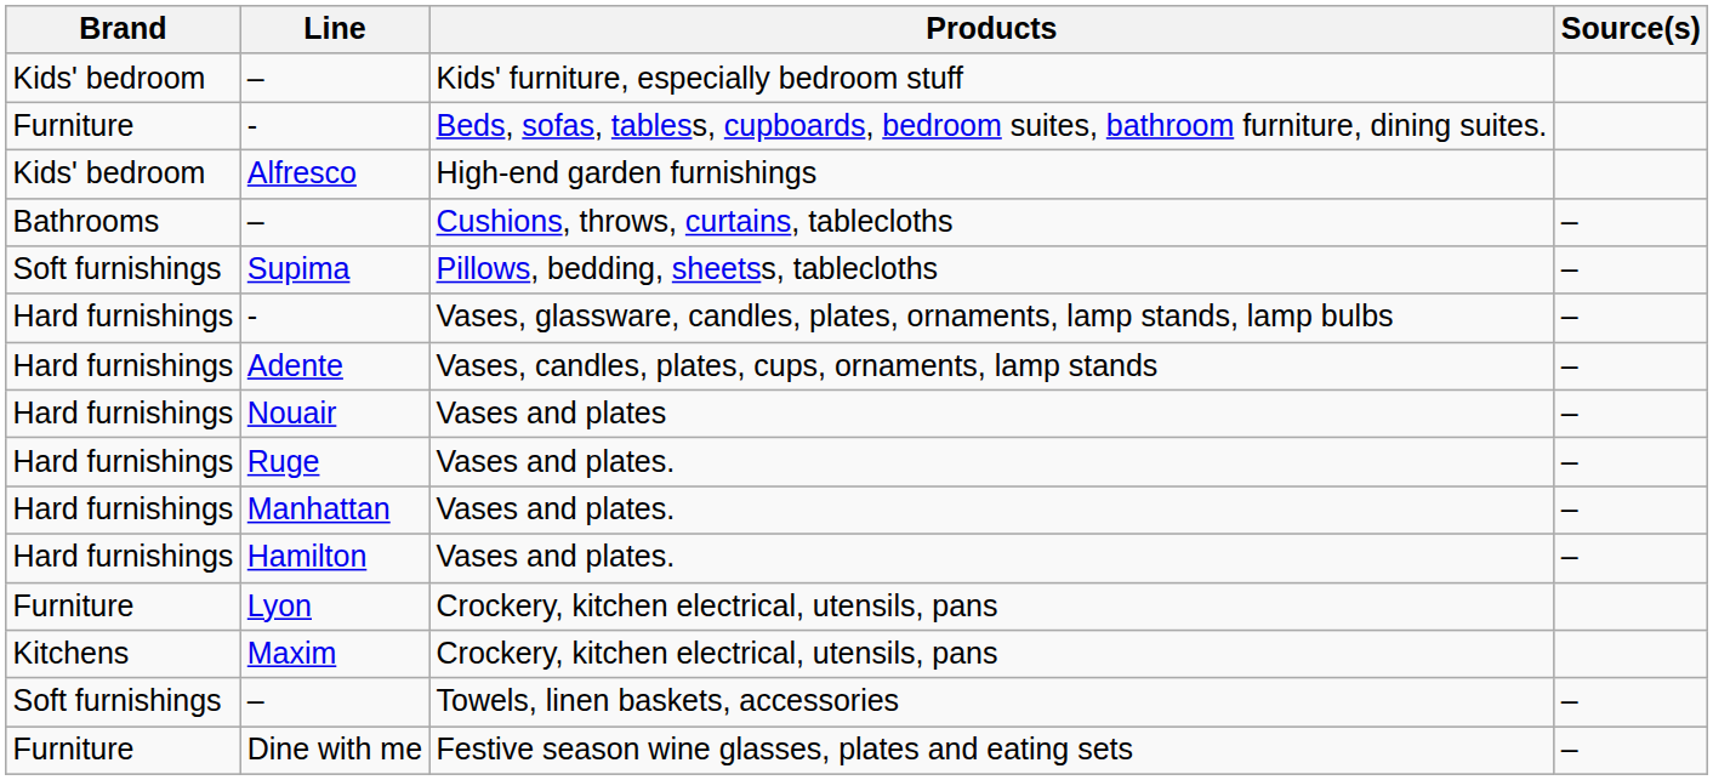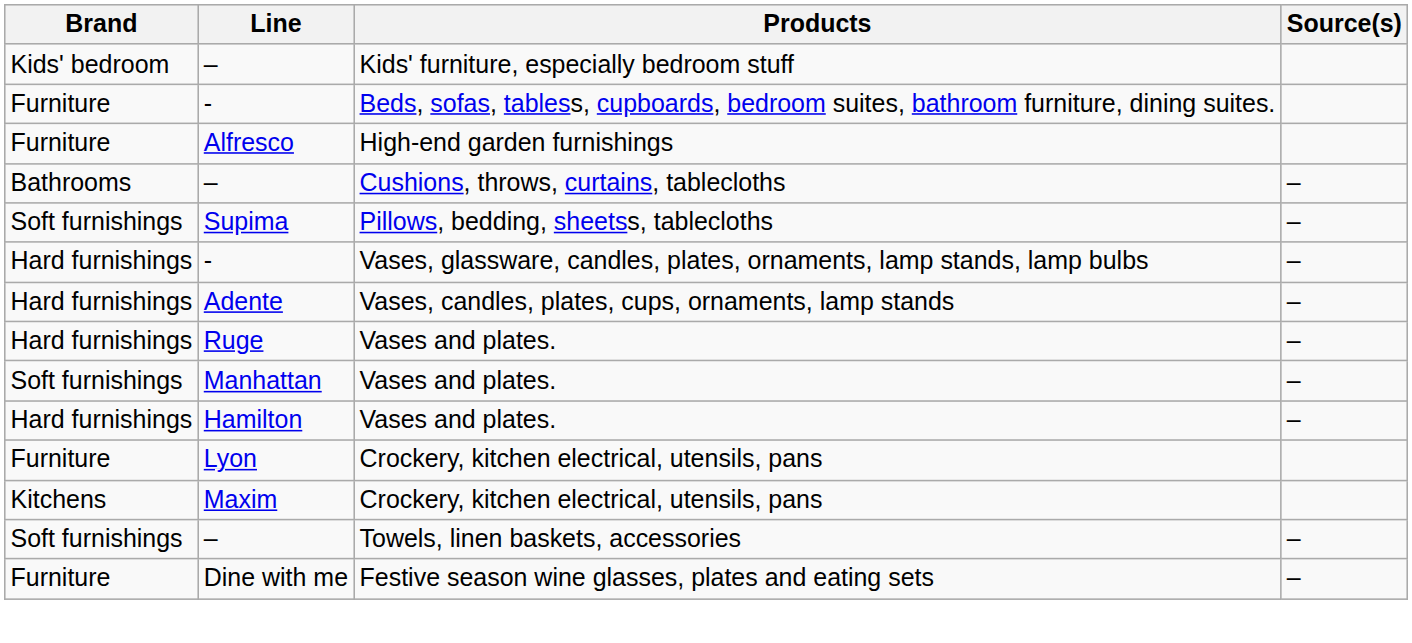 <table class="wikitable">
 <tr>
 <th>Brand</th>
 <th>Line</th>
 <th>Products</th>
 <th>Source(s)</th>
 </tr>
 <tr>
 <td>Kids' bedroom</td>
 <td>–</td>
 <td>Kids' furniture, especially bedroom stuff</td>
 <td></td>
 </tr>
 <tr>
 <td>Furniture</td>
 <td>-</td>
 <td><a href='#'>Beds</a>, <a href='#'>sofas</a>, <a href='#'>tables</a>s, <a href='#'>cupboards</a>, <a href='#'>bedroom</a> suites, <a href='#'>bathroom</a> furniture, dining suites.</td>
 <td></td>
 </tr>
 <tr>
-<td>Kids' bedroom</td>
+<td>Furniture</td>
 <td><a href='#'>Alfresco</a></td>
 <td>High-end garden furnishings</td>
 <td></td>
 </tr>
 <tr>
 <td>Bathrooms</td>
 <td>–</td>
 <td><a href='#'>Cushions</a>, throws, <a href='#'>curtains</a>, tablecloths</td>
 <td>–</td>
 </tr>
 <tr>
 <td>Soft furnishings</td>
 <td><a href='#'>Supima</a></td>
 <td><a href='#'>Pillows</a>, bedding, <a href='#'>sheets</a>s, tablecloths</td>
 <td>–</td>
 </tr>
 <tr>
 <td>Hard furnishings</td>
 <td>-</td>
 <td>Vases, glassware, candles, plates, ornaments, lamp stands, lamp bulbs</td>
 <td>–</td>
 </tr>
 <tr>
 <td>Hard furnishings</td>
 <td><a href='#'>Adente</a></td>
 <td>Vases, candles, plates, cups, ornaments, lamp stands</td>
 <td>–</td>
 </tr>
 <tr>
 <td>Hard furnishings</td>
-<td><a href='#'>Nouair</a></td>
-<td>Vases and plates</td>
-<td>–</td>
-</tr>
-<tr>
-<td>Hard furnishings</td>
 <td><a href='#'>Ruge</a></td>
 <td>Vases and plates.</td>
 <td>–</td>
 </tr>
 <tr>
-<td>Hard furnishings</td>
+<td>Soft furnishings</td>
 <td><a href='#'>Manhattan</a></td>
 <td>Vases and plates.</td>
 <td>–</td>
 </tr>
 <tr>
 <td>Hard furnishings</td>
 <td><a href='#'>Hamilton</a></td>
 <td>Vases and plates.</td>
 <td>–</td>
 </tr>
 <tr>
 <td>Furniture</td>
 <td><a href='#'>Lyon</a></td>
 <td>Crockery, kitchen electrical, utensils, pans</td>
 <td></td>
 </tr>
 <tr>
 <td>Kitchens</td>
 <td><a href='#'>Maxim</a></td>
 <td>Crockery, kitchen electrical, utensils, pans</td>
 <td></td>
 </tr>
 <tr>
 <td>Soft furnishings</td>
 <td>–</td>
 <td>Towels, linen baskets, accessories</td>
 <td>–</td>
 </tr>
 <tr>
 <td>Furniture</td>
 <td>Dine with me</td>
 <td>Festive season wine glasses, plates and eating sets</td>
 <td>–</td>
 </tr>
 </table>
